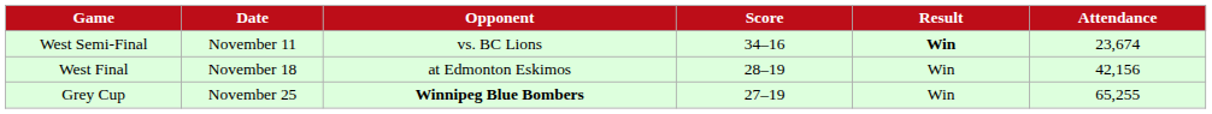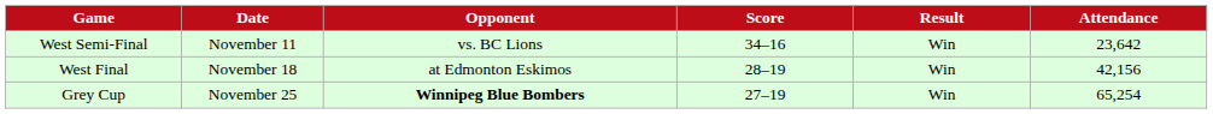 <table class="wikitable sortable">
 <tr>
 <th style="background:#bd0d18;color:#FFFFFF;"  width="10%">Game</th>
 <th style="background:#bd0d18;color:#FFFFFF;"  width="8%">Date</th>
 <th style="background:#bd0d18;color:#FFFFFF;"  width="20%">Opponent</th>
 <th style="background:#bd0d18;color:#FFFFFF;"  width="10%">Score</th>
 <th style="background:#bd0d18;color:#FFFFFF;"  width="10%">Result</th>
 <th style="background:#bd0d18;color:#FFFFFF;"  width="10%">Attendance</th>
 </tr>
 <tr align="center" bgcolor="#ddffdd">
 <td>West Semi-Final</td>
 <td>November 11</td>
 <td>vs. BC Lions</td>
 <td>34–16</td>
-<td><strong>Win</strong></td>
-<td>23,674</td>
+<td>Win</td>
+<td>23,642</td>
 </tr>
 <tr align="center" bgcolor="#ddffdd">
 <td>West Final</td>
 <td>November 18</td>
 <td>at Edmonton Eskimos</td>
 <td>28–19</td>
 <td>Win</td>
 <td>42,156</td>
 </tr>
 <tr align="center" bgcolor="#ddffdd">
 <td>Grey Cup</td>
 <td>November 25</td>
 <td><strong>Winnipeg Blue Bombers</strong></td>
 <td>27–19</td>
 <td>Win</td>
-<td>65,255</td>
+<td>65,254</td>
 </tr>
 </table>
